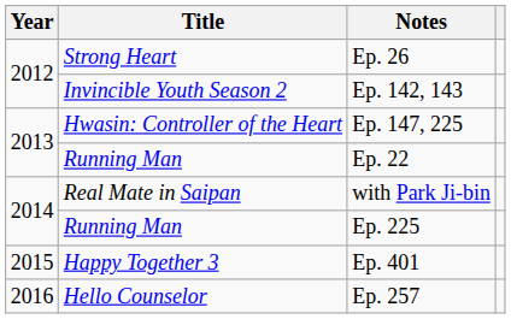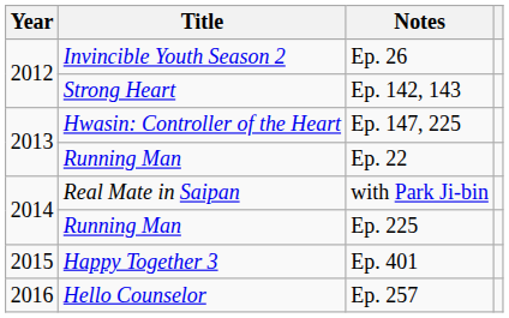 <table class="wikitable sortable">
 <tr>
 <th>Year</th>
 <th>Title</th>
 <th>Notes</th>
 <th class="unsortable"></th>
 </tr>
 <tr>
 <td rowspan="2">2012</td>
-<td><em><a href='#'>Strong Heart</a></em></td>
+<td><em><a href='#'>Invincible Youth Season 2</a></em></td>
 <td>Ep. 26</td>
 <td></td>
 </tr>
 <tr>
-<td><em><a href='#'>Invincible Youth Season 2</a></em></td>
+<td><em><a href='#'>Strong Heart</a></em></td>
 <td>Ep. 142, 143</td>
 <td></td>
 </tr>
 <tr>
 <td rowspan="2">2013</td>
 <td><em><a href='#'>Hwasin: Controller of the Heart</a></em></td>
 <td>Ep. 147, 225</td>
 <td></td>
 </tr>
 <tr>
 <td><em><a href='#'>Running Man</a></em></td>
 <td>Ep. 22</td>
 <td></td>
 </tr>
 <tr>
 <td rowspan="2">2014</td>
 <td><em>Real Mate in <a href='#'>Saipan</a></em></td>
 <td>with <a href='#'>Park Ji-bin</a></td>
 <td></td>
 </tr>
 <tr>
 <td><em><a href='#'>Running Man</a></em></td>
 <td>Ep. 225</td>
 <td></td>
 </tr>
 <tr>
 <td>2015</td>
 <td><em><a href='#'>Happy Together 3</a></em></td>
 <td>Ep. 401</td>
 <td></td>
 </tr>
 <tr>
 <td>2016</td>
 <td><em><a href='#'>Hello Counselor</a></em></td>
 <td>Ep. 257</td>
 <td></td>
 </tr>
 </table>
